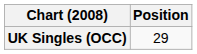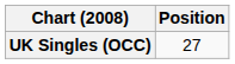 <table class="wikitable plainrowheaders" style="text-align:center">
 <tr>
 <th scope="col">Chart (2008)</th>
 <th scope="col">Position</th>
 </tr>
 <tr>
 <th scope="row">UK Singles (OCC)</th>
-<td>29</td>
+<td>27</td>
 </tr>
 </table>
